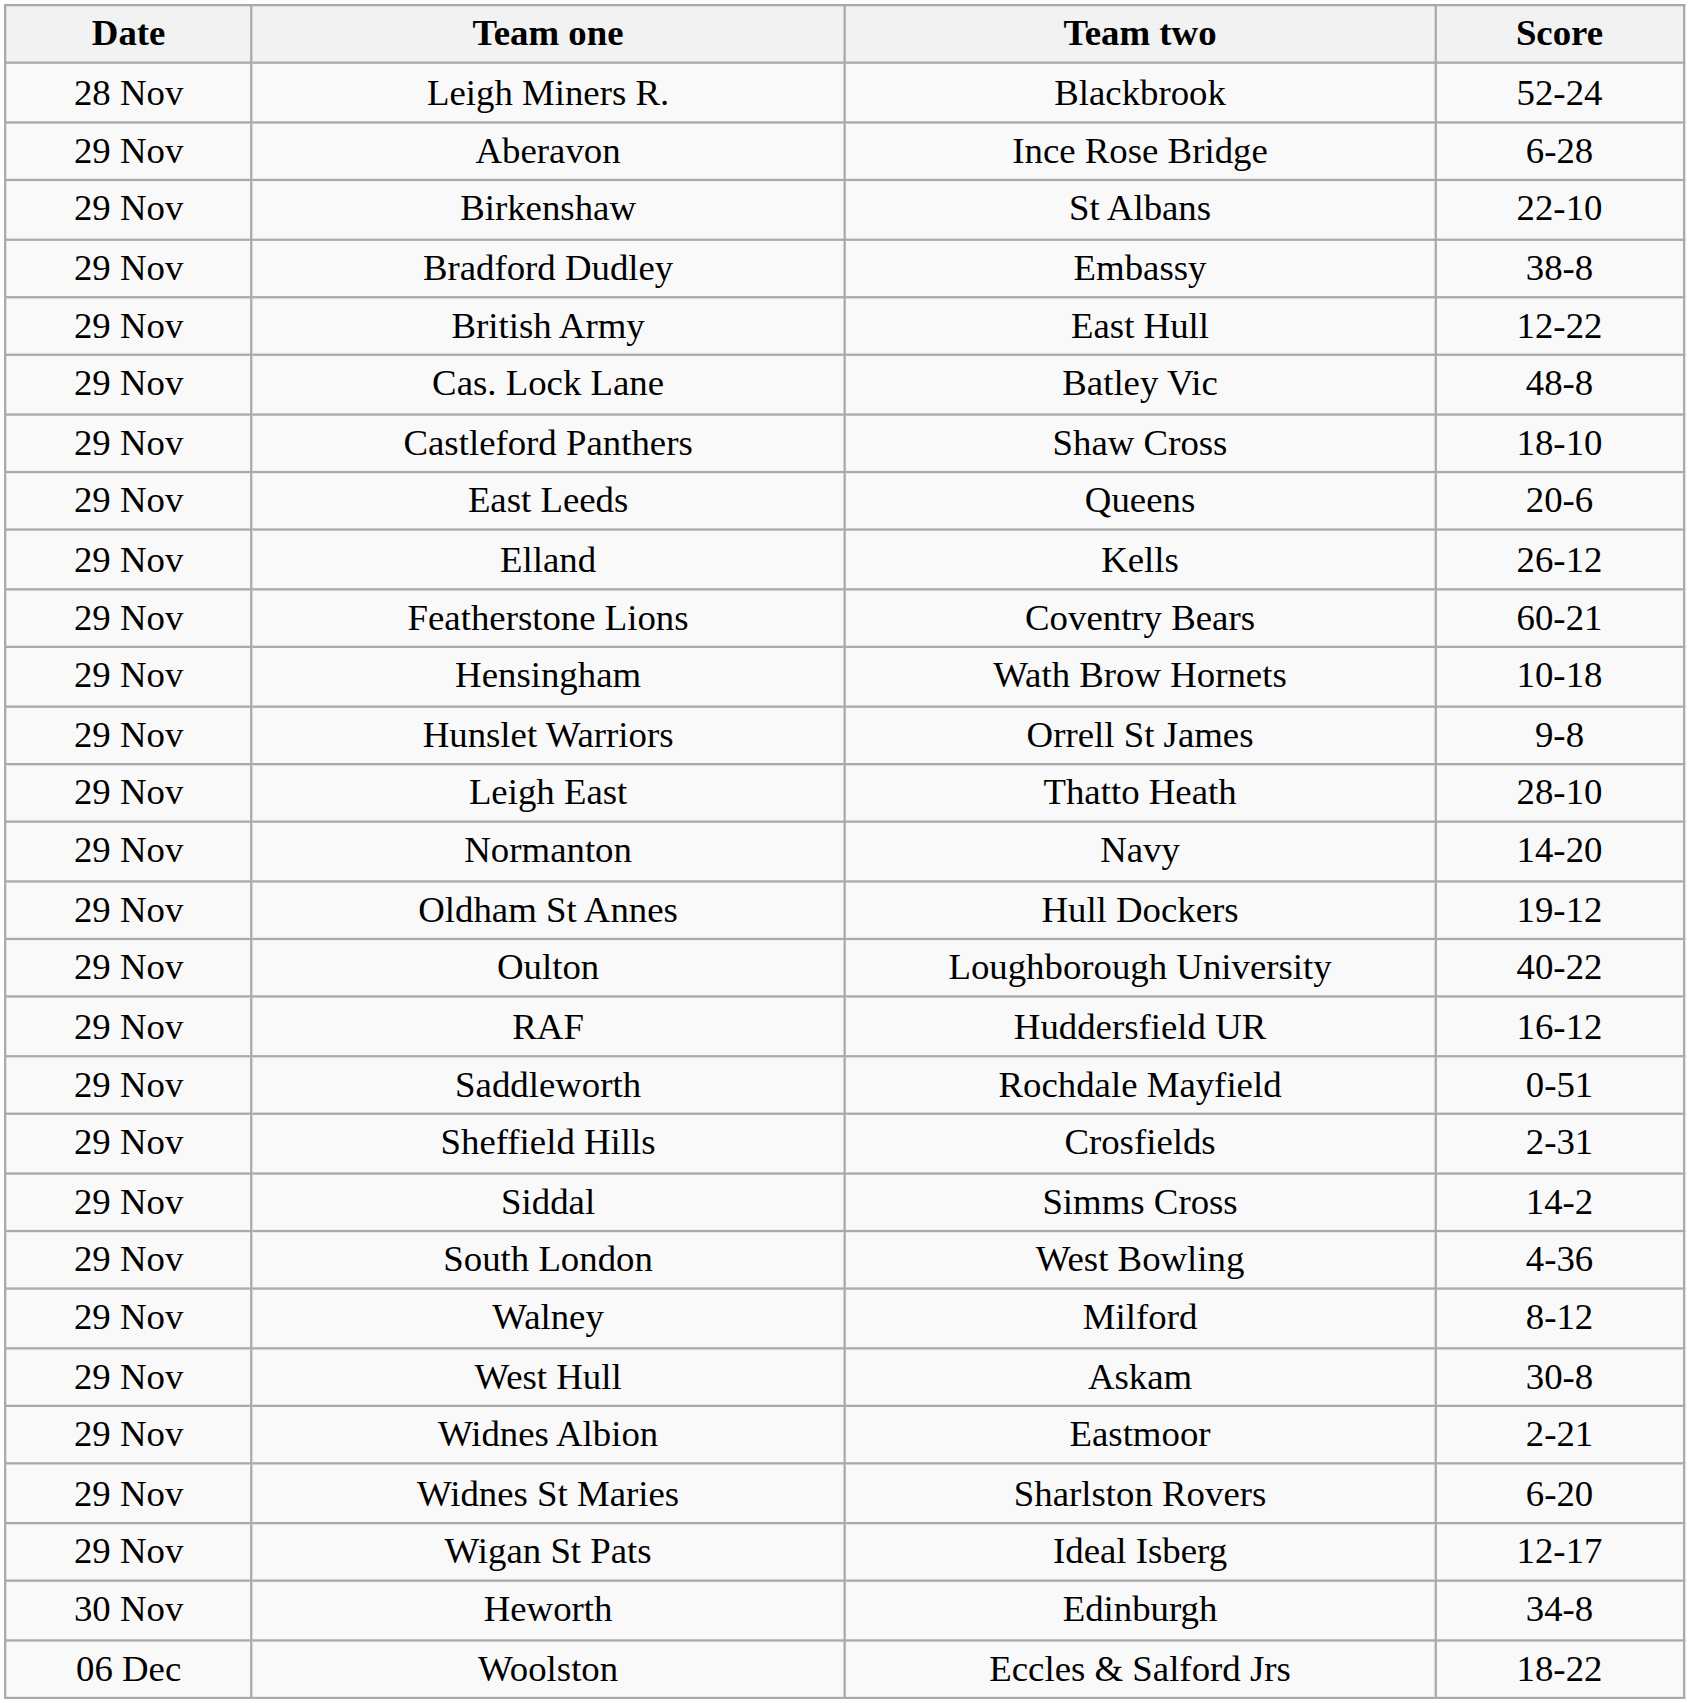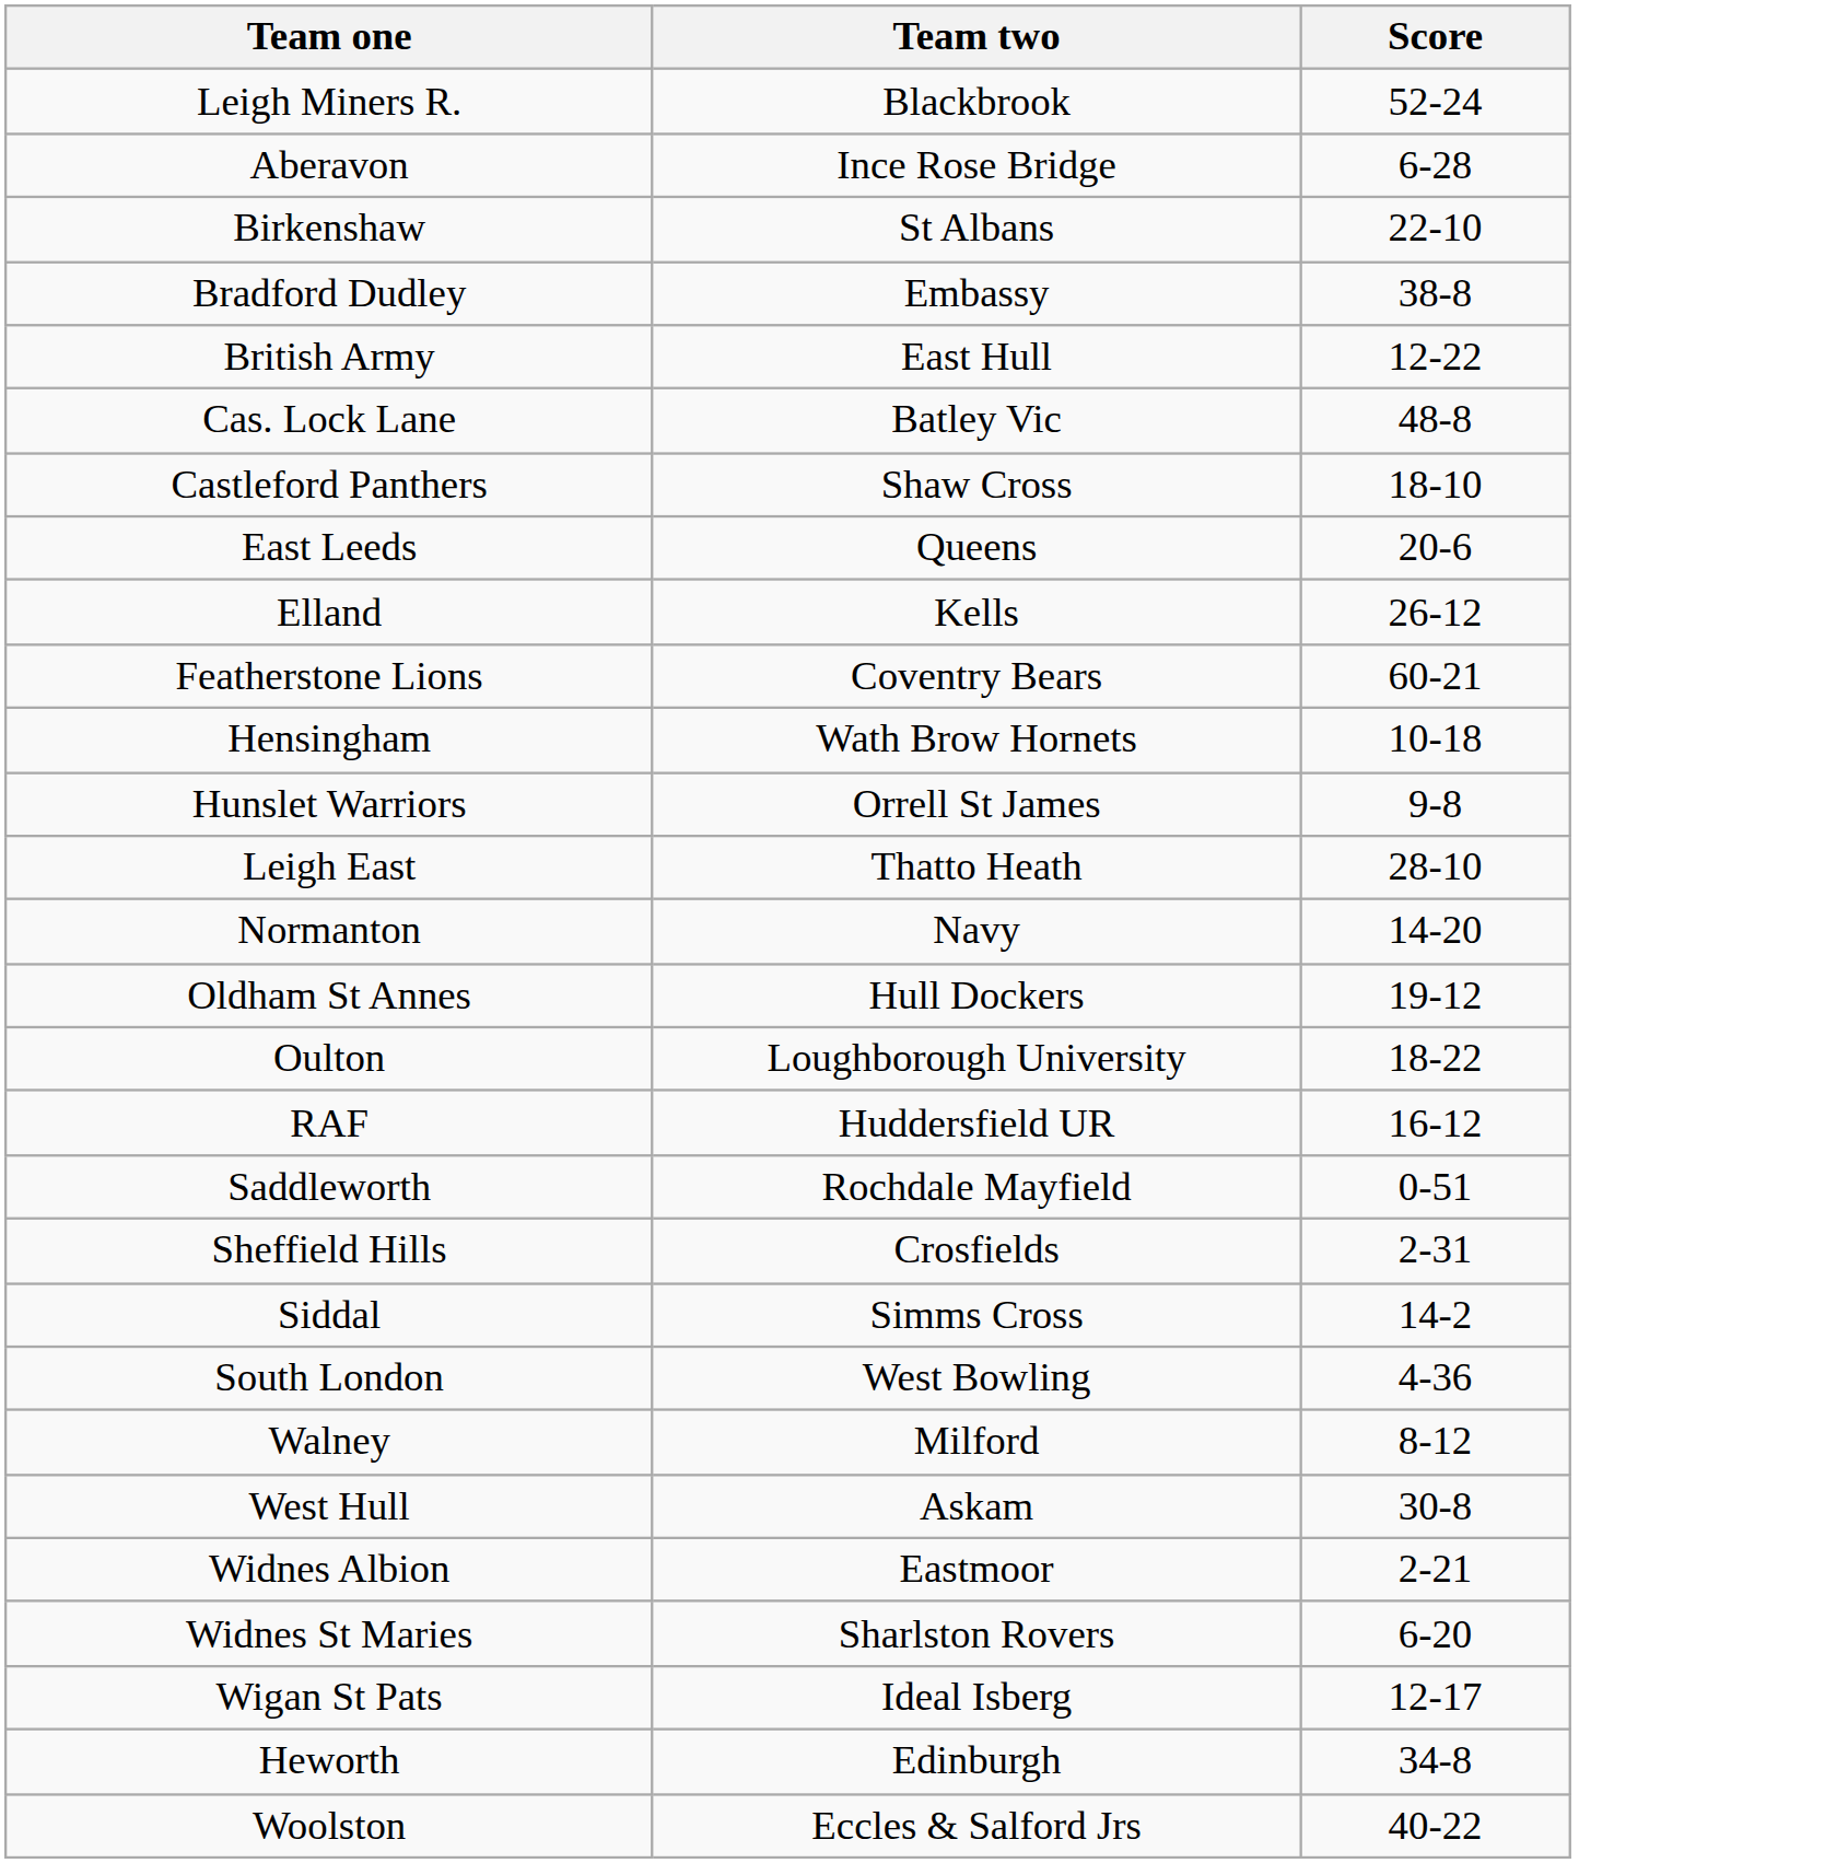 <table class="wikitable" style="text-align: center">
 <tr>
-<th width=100>Date</th>
 <th width=250>Team one</th>
 <th width=250>Team two</th>
 <th width=100>Score</th>
 </tr>
 <tr>
-<td>28 Nov</td>
 <td>Leigh Miners R.</td>
 <td>Blackbrook</td>
 <td>52-24</td>
 </tr>
 <tr>
-<td>29 Nov</td>
 <td>Aberavon</td>
 <td>Ince Rose Bridge</td>
 <td>6-28</td>
 </tr>
 <tr>
-<td>29 Nov</td>
 <td>Birkenshaw</td>
 <td>St Albans</td>
 <td>22-10</td>
 </tr>
 <tr>
-<td>29 Nov</td>
 <td>Bradford Dudley</td>
 <td>Embassy</td>
 <td>38-8</td>
 </tr>
 <tr>
-<td>29 Nov</td>
 <td>British Army</td>
 <td>East Hull</td>
 <td>12-22</td>
 </tr>
 <tr>
-<td>29 Nov</td>
 <td>Cas. Lock Lane</td>
 <td>Batley Vic</td>
 <td>48-8</td>
 </tr>
 <tr>
-<td>29 Nov</td>
 <td>Castleford Panthers</td>
 <td>Shaw Cross</td>
 <td>18-10</td>
 </tr>
 <tr>
-<td>29 Nov</td>
 <td>East Leeds</td>
 <td>Queens</td>
 <td>20-6</td>
 </tr>
 <tr>
-<td>29 Nov</td>
 <td>Elland</td>
 <td>Kells</td>
 <td>26-12</td>
 </tr>
 <tr>
-<td>29 Nov</td>
 <td>Featherstone Lions</td>
 <td>Coventry Bears</td>
 <td>60-21</td>
 </tr>
 <tr>
-<td>29 Nov</td>
 <td>Hensingham</td>
 <td>Wath Brow Hornets</td>
 <td>10-18</td>
 </tr>
 <tr>
-<td>29 Nov</td>
 <td>Hunslet Warriors</td>
 <td>Orrell St James</td>
 <td>9-8</td>
 </tr>
 <tr>
-<td>29 Nov</td>
 <td>Leigh East</td>
 <td>Thatto Heath</td>
 <td>28-10</td>
 </tr>
 <tr>
-<td>29 Nov</td>
 <td>Normanton</td>
 <td>Navy</td>
 <td>14-20</td>
 </tr>
 <tr>
-<td>29 Nov</td>
 <td>Oldham St Annes</td>
 <td>Hull Dockers</td>
 <td>19-12</td>
 </tr>
 <tr>
-<td>29 Nov</td>
 <td>Oulton</td>
 <td>Loughborough University</td>
-<td>40-22</td>
+<td>18-22</td>
 </tr>
 <tr>
-<td>29 Nov</td>
 <td>RAF</td>
 <td>Huddersfield UR</td>
 <td>16-12</td>
 </tr>
 <tr>
-<td>29 Nov</td>
 <td>Saddleworth</td>
 <td>Rochdale Mayfield</td>
 <td>0-51</td>
 </tr>
 <tr>
-<td>29 Nov</td>
 <td>Sheffield Hills</td>
 <td>Crosfields</td>
 <td>2-31</td>
 </tr>
 <tr>
-<td>29 Nov</td>
 <td>Siddal</td>
 <td>Simms Cross</td>
 <td>14-2</td>
 </tr>
 <tr>
-<td>29 Nov</td>
 <td>South London</td>
 <td>West Bowling</td>
 <td>4-36</td>
 </tr>
 <tr>
-<td>29 Nov</td>
 <td>Walney</td>
 <td>Milford</td>
 <td>8-12</td>
 </tr>
 <tr>
-<td>29 Nov</td>
 <td>West Hull</td>
 <td>Askam</td>
 <td>30-8</td>
 </tr>
 <tr>
-<td>29 Nov</td>
 <td>Widnes Albion</td>
 <td>Eastmoor</td>
 <td>2-21</td>
 </tr>
 <tr>
-<td>29 Nov</td>
 <td>Widnes St Maries</td>
 <td>Sharlston Rovers</td>
 <td>6-20</td>
 </tr>
 <tr>
-<td>29 Nov</td>
 <td>Wigan St Pats</td>
 <td>Ideal Isberg</td>
 <td>12-17</td>
 </tr>
 <tr>
-<td>30 Nov</td>
 <td>Heworth</td>
 <td>Edinburgh</td>
 <td>34-8</td>
 </tr>
 <tr>
-<td>06 Dec</td>
 <td>Woolston</td>
 <td>Eccles & Salford Jrs</td>
-<td>18-22</td>
+<td>40-22</td>
 </tr>
 </table>
